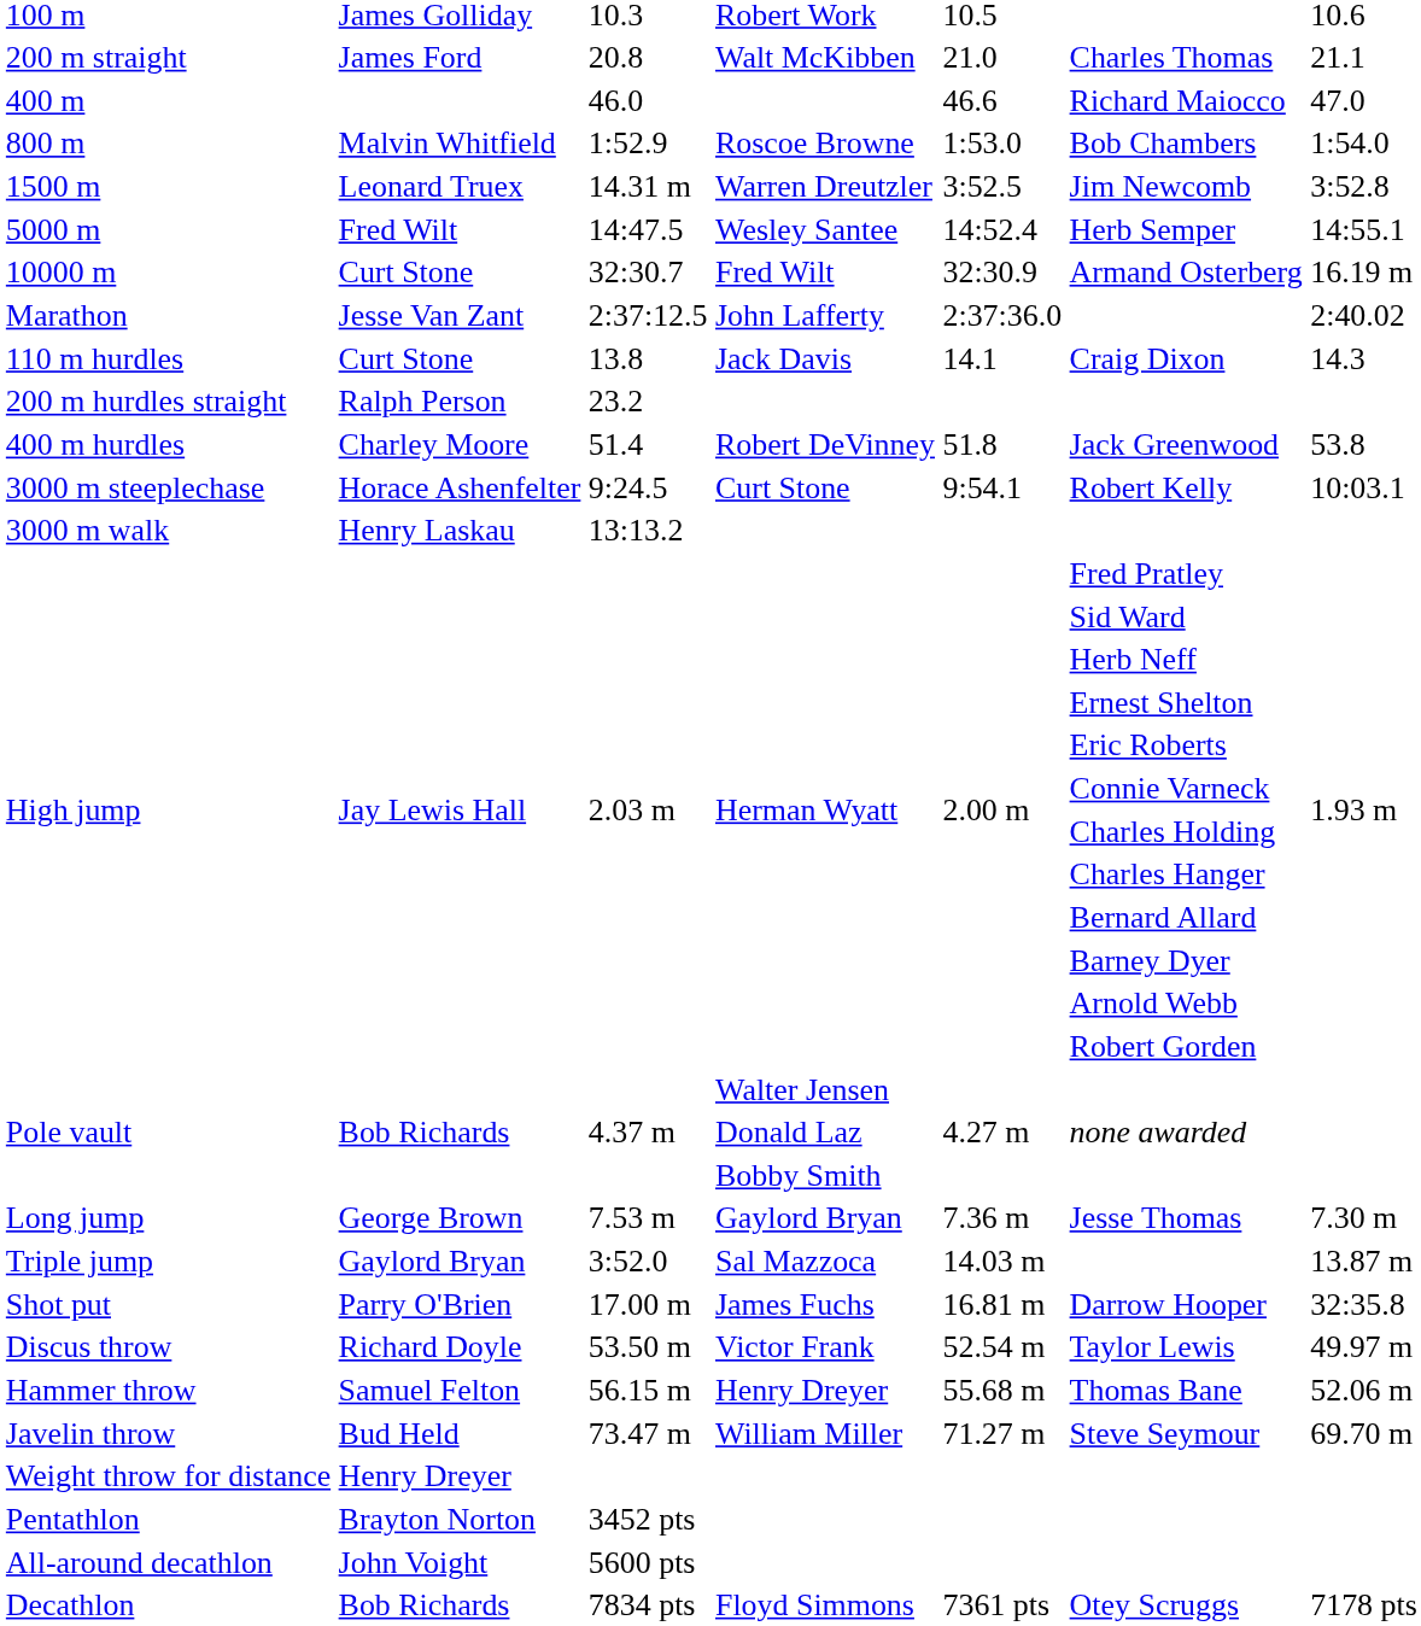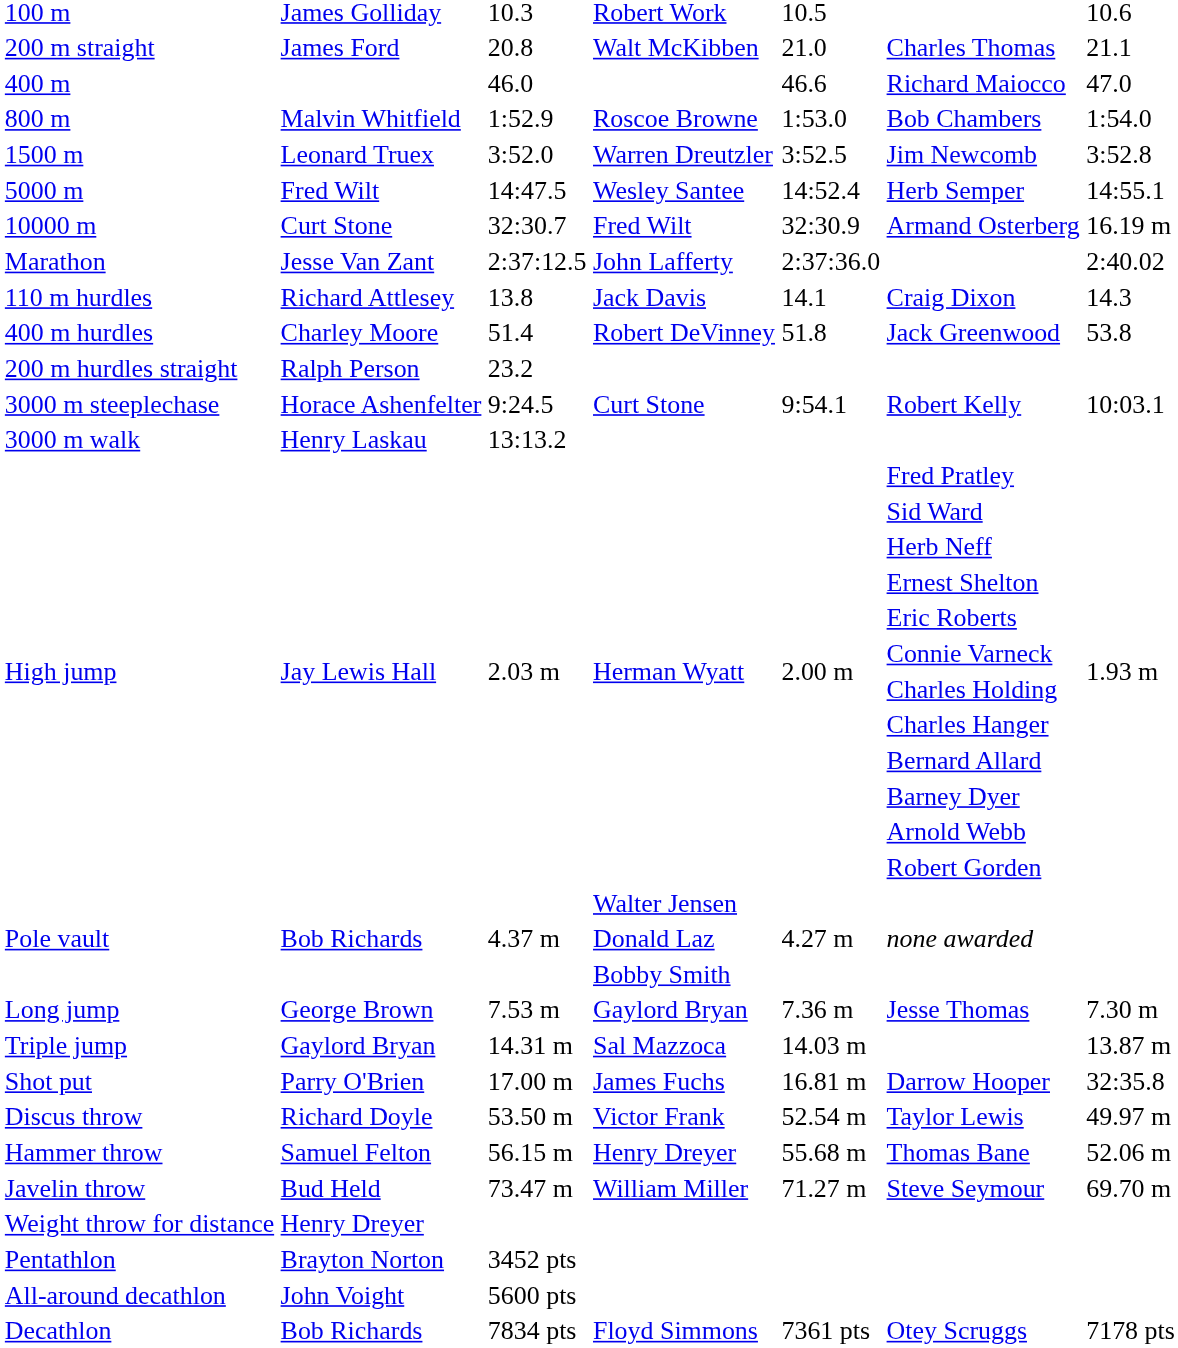 <table>
 <tr>
 <td><a href='#'>100 m</a></td>
 <td><a href='#'>James Golliday</a></td>
 <td>10.3</td>
 <td><a href='#'>Robert Work</a></td>
 <td>10.5</td>
 <td></td>
 <td>10.6</td>
 </tr>
 <tr>
 <td><a href='#'>200 m straight</a></td>
 <td><a href='#'>James Ford</a></td>
 <td>20.8</td>
 <td><a href='#'>Walt McKibben</a></td>
 <td>21.0 </td>
 <td><a href='#'>Charles Thomas</a></td>
 <td>21.1 </td>
 </tr>
 <tr>
 <td><a href='#'>400 m</a></td>
 <td></td>
 <td>46.0</td>
 <td></td>
 <td>46.6</td>
 <td><a href='#'>Richard Maiocco</a></td>
 <td>47.0</td>
 </tr>
 <tr>
 <td><a href='#'>800 m</a></td>
 <td><a href='#'>Malvin Whitfield</a></td>
 <td>1:52.9</td>
 <td><a href='#'>Roscoe Browne</a></td>
 <td>1:53.0</td>
 <td><a href='#'>Bob Chambers</a></td>
 <td>1:54.0</td>
 </tr>
 <tr>
 <td><a href='#'>1500 m</a></td>
 <td><a href='#'>Leonard Truex</a></td>
-<td>14.31 m</td>
+<td>3:52.0</td>
 <td><a href='#'>Warren Dreutzler</a></td>
 <td>3:52.5</td>
 <td><a href='#'>Jim Newcomb</a></td>
 <td>3:52.8</td>
 </tr>
 <tr>
 <td><a href='#'>5000 m</a></td>
 <td><a href='#'>Fred Wilt</a></td>
 <td>14:47.5</td>
 <td><a href='#'>Wesley Santee</a></td>
 <td>14:52.4</td>
 <td><a href='#'>Herb Semper</a></td>
 <td>14:55.1</td>
 </tr>
 <tr>
 <td><a href='#'>10000 m</a></td>
 <td><a href='#'>Curt Stone</a></td>
 <td>32:30.7</td>
 <td><a href='#'>Fred Wilt</a></td>
 <td>32:30.9</td>
 <td><a href='#'>Armand Osterberg</a></td>
 <td>16.19 m</td>
 </tr>
 <tr>
 <td><a href='#'>Marathon</a></td>
 <td><a href='#'>Jesse Van Zant</a></td>
 <td>2:37:12.5</td>
 <td><a href='#'>John Lafferty</a></td>
 <td>2:37:36.0</td>
 <td></td>
 <td>2:40.02</td>
 </tr>
 <tr>
 <td><a href='#'>110 m hurdles</a></td>
-<td><a href='#'>Curt Stone</a></td>
+<td><a href='#'>Richard Attlesey</a></td>
 <td>13.8</td>
 <td><a href='#'>Jack Davis</a></td>
 <td>14.1</td>
 <td><a href='#'>Craig Dixon</a></td>
 <td>14.3</td>
+</tr>
+<tr>
+<td><a href='#'>400 m hurdles</a></td>
+<td><a href='#'>Charley Moore</a></td>
+<td>51.4</td>
+<td><a href='#'>Robert DeVinney</a></td>
+<td>51.8</td>
+<td><a href='#'>Jack Greenwood</a></td>
+<td>53.8</td>
 </tr>
 <tr>
 <td><a href='#'>200 m hurdles straight</a></td>
 <td><a href='#'>Ralph Person</a></td>
 <td>23.2</td>
 <td></td>
 <td></td>
 <td></td>
 <td></td>
-</tr>
-<tr>
-<td><a href='#'>400 m hurdles</a></td>
-<td><a href='#'>Charley Moore</a></td>
-<td>51.4</td>
-<td><a href='#'>Robert DeVinney</a></td>
-<td>51.8</td>
-<td><a href='#'>Jack Greenwood</a></td>
-<td>53.8</td>
 </tr>
 <tr>
 <td><a href='#'>3000 m steeplechase</a></td>
 <td><a href='#'>Horace Ashenfelter</a></td>
 <td>9:24.5</td>
 <td><a href='#'>Curt Stone</a></td>
 <td>9:54.1</td>
 <td><a href='#'>Robert Kelly</a></td>
 <td>10:03.1</td>
 </tr>
 <tr>
 <td><a href='#'>3000 m walk</a></td>
 <td><a href='#'>Henry Laskau</a></td>
 <td>13:13.2</td>
 <td></td>
 <td></td>
 <td></td>
 <td></td>
 </tr>
 <tr>
 <td rowspan=12><a href='#'>High jump</a></td>
 <td rowspan=12><a href='#'>Jay Lewis Hall</a></td>
 <td rowspan=12>2.03 m</td>
 <td rowspan=12><a href='#'>Herman Wyatt</a></td>
 <td rowspan=12>2.00 m</td>
 <td><a href='#'>Fred Pratley</a></td>
 <td rowspan=12>1.93 m</td>
 </tr>
 <tr>
 <td><a href='#'>Sid Ward</a></td>
 </tr>
 <tr>
 <td><a href='#'>Herb Neff</a></td>
 </tr>
 <tr>
 <td><a href='#'>Ernest Shelton</a></td>
 </tr>
 <tr>
 <td><a href='#'>Eric Roberts</a></td>
 </tr>
 <tr>
 <td><a href='#'>Connie Varneck</a></td>
 </tr>
 <tr>
 <td><a href='#'>Charles Holding</a></td>
 </tr>
 <tr>
 <td><a href='#'>Charles Hanger</a></td>
 </tr>
 <tr>
 <td><a href='#'>Bernard Allard</a></td>
 </tr>
 <tr>
 <td><a href='#'>Barney Dyer</a></td>
 </tr>
 <tr>
 <td><a href='#'>Arnold Webb</a></td>
 </tr>
 <tr>
 <td rowspan=1><a href='#'>Robert Gorden</a></td>
 </tr>
 <tr>
 <td rowspan=3><a href='#'>Pole vault</a></td>
 <td rowspan=3><a href='#'>Bob Richards</a></td>
 <td rowspan=3>4.37 m</td>
 <td><a href='#'>Walter Jensen</a></td>
 <td rowspan=3>4.27 m</td>
 <td rowspan=3 colspan=2><em>none awarded</em></td>
 </tr>
 <tr>
 <td><a href='#'>Donald Laz</a></td>
 </tr>
 <tr>
 <td rowspan=1><a href='#'>Bobby Smith</a></td>
 </tr>
 <tr>
 <td><a href='#'>Long jump</a></td>
 <td><a href='#'>George Brown</a></td>
 <td>7.53 m</td>
 <td><a href='#'>Gaylord Bryan</a></td>
 <td>7.36 m</td>
 <td><a href='#'>Jesse Thomas</a></td>
 <td>7.30 m</td>
 </tr>
 <tr>
 <td><a href='#'>Triple jump</a></td>
 <td><a href='#'>Gaylord Bryan</a></td>
-<td>3:52.0</td>
+<td>14.31 m</td>
 <td><a href='#'>Sal Mazzoca</a></td>
 <td>14.03 m</td>
 <td></td>
 <td>13.87 m</td>
 </tr>
 <tr>
 <td><a href='#'>Shot put</a></td>
 <td><a href='#'>Parry O'Brien</a></td>
 <td>17.00 m</td>
 <td><a href='#'>James Fuchs</a></td>
 <td>16.81 m</td>
 <td><a href='#'>Darrow Hooper</a></td>
 <td>32:35.8</td>
 </tr>
 <tr>
 <td><a href='#'>Discus throw</a></td>
 <td><a href='#'>Richard Doyle</a></td>
 <td>53.50 m</td>
 <td><a href='#'>Victor Frank</a></td>
 <td>52.54 m</td>
 <td><a href='#'>Taylor Lewis</a></td>
 <td>49.97 m</td>
 </tr>
 <tr>
 <td><a href='#'>Hammer throw</a></td>
 <td><a href='#'>Samuel Felton</a></td>
 <td>56.15 m</td>
 <td><a href='#'>Henry Dreyer</a></td>
 <td>55.68 m</td>
 <td><a href='#'>Thomas Bane</a></td>
 <td>52.06 m</td>
 </tr>
 <tr>
 <td><a href='#'>Javelin throw</a></td>
 <td><a href='#'>Bud Held</a></td>
 <td>73.47 m</td>
 <td><a href='#'>William Miller</a></td>
 <td>71.27 m</td>
 <td><a href='#'>Steve Seymour</a></td>
 <td>69.70 m</td>
 </tr>
 <tr>
 <td><a href='#'>Weight throw for distance</a></td>
 <td><a href='#'>Henry Dreyer</a></td>
 <td></td>
 <td></td>
 <td></td>
 <td></td>
 <td></td>
 </tr>
 <tr>
 <td><a href='#'>Pentathlon</a></td>
 <td><a href='#'>Brayton Norton</a></td>
 <td>3452 pts</td>
 <td></td>
 <td></td>
 <td></td>
 <td></td>
 </tr>
 <tr>
 <td><a href='#'>All-around decathlon</a></td>
 <td><a href='#'>John Voight</a></td>
 <td>5600 pts</td>
 <td></td>
 <td></td>
 <td></td>
 <td></td>
 </tr>
 <tr>
 <td><a href='#'>Decathlon</a></td>
 <td><a href='#'>Bob Richards</a></td>
 <td>7834 pts</td>
 <td><a href='#'>Floyd Simmons</a></td>
 <td>7361 pts</td>
 <td><a href='#'>Otey Scruggs</a></td>
 <td>7178 pts</td>
 </tr>
 </table>
